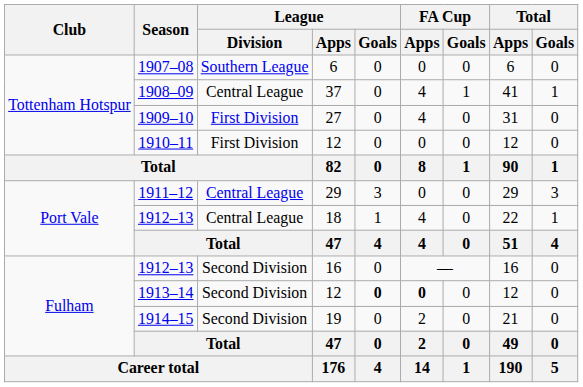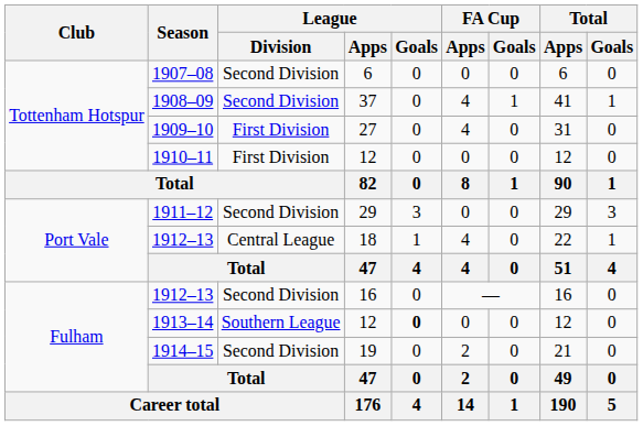 <table class="wikitable" style="text-align: center;">
 <tr>
 <th rowspan="2">Club</th>
 <th rowspan="2">Season</th>
 <th colspan="3">League</th>
 <th colspan="2">FA Cup</th>
 <th colspan="2">Total</th>
 </tr>
 <tr>
 <th>Division</th>
 <th>Apps</th>
 <th>Goals</th>
 <th>Apps</th>
 <th>Goals</th>
 <th>Apps</th>
 <th>Goals</th>
 </tr>
 <tr>
 <td rowspan="4"><a href='#'>Tottenham Hotspur</a></td>
 <td><a href='#'>1907–08</a></td>
-<td><a href='#'>Southern League</a></td>
+<td>Second Division</td>
 <td>6</td>
 <td>0</td>
 <td>0</td>
 <td>0</td>
 <td>6</td>
 <td>0</td>
 </tr>
 <tr>
 <td><a href='#'>1908–09</a></td>
-<td>Central League</td>
+<td><a href='#'>Second Division</a></td>
 <td>37</td>
 <td>0</td>
 <td>4</td>
 <td>1</td>
 <td>41</td>
 <td>1</td>
 </tr>
 <tr>
 <td><a href='#'>1909–10</a></td>
 <td><a href='#'>First Division</a></td>
 <td>27</td>
 <td>0</td>
 <td>4</td>
 <td>0</td>
 <td>31</td>
 <td>0</td>
 </tr>
 <tr>
 <td><a href='#'>1910–11</a></td>
 <td>First Division</td>
 <td>12</td>
 <td>0</td>
 <td>0</td>
 <td>0</td>
 <td>12</td>
 <td>0</td>
 </tr>
 <tr>
 <th colspan="3">Total</th>
 <th>82</th>
 <th>0</th>
 <th>8</th>
 <th>1</th>
 <th>90</th>
 <th>1</th>
 </tr>
 <tr>
 <td rowspan="3"><a href='#'>Port Vale</a></td>
 <td><a href='#'>1911–12</a></td>
-<td><a href='#'>Central League</a></td>
+<td>Second Division</td>
 <td>29</td>
 <td>3</td>
 <td>0</td>
 <td>0</td>
 <td>29</td>
 <td>3</td>
 </tr>
 <tr>
 <td><a href='#'>1912–13</a></td>
 <td>Central League</td>
 <td>18</td>
 <td>1</td>
 <td>4</td>
 <td>0</td>
 <td>22</td>
 <td>1</td>
 </tr>
 <tr>
 <th colspan="2">Total</th>
 <th>47</th>
 <th>4</th>
 <th>4</th>
 <th>0</th>
 <th>51</th>
 <th>4</th>
 </tr>
 <tr>
 <td rowspan="4"><a href='#'>Fulham</a></td>
 <td><a href='#'>1912–13</a></td>
 <td>Second Division</td>
 <td>16</td>
 <td>0</td>
 <td colspan="2">—</td>
 <td>16</td>
 <td>0</td>
 </tr>
 <tr>
 <td><a href='#'>1913–14</a></td>
-<td>Second Division</td>
+<td><a href='#'>Southern League</a></td>
 <td>12</td>
 <td><strong>0</strong></td>
-<td><strong>0</strong></td>
+<td>0</td>
 <td>0</td>
 <td>12</td>
 <td>0</td>
 </tr>
 <tr>
 <td><a href='#'>1914–15</a></td>
 <td>Second Division</td>
 <td>19</td>
 <td>0</td>
 <td>2</td>
 <td>0</td>
 <td>21</td>
 <td>0</td>
 </tr>
 <tr>
 <th colspan="2">Total</th>
 <th>47</th>
 <th>0</th>
 <th>2</th>
 <th>0</th>
 <th>49</th>
 <th>0</th>
 </tr>
 <tr>
 <th colspan="3">Career total</th>
 <th>176</th>
 <th>4</th>
 <th>14</th>
 <th>1</th>
 <th>190</th>
 <th>5</th>
 </tr>
 </table>
